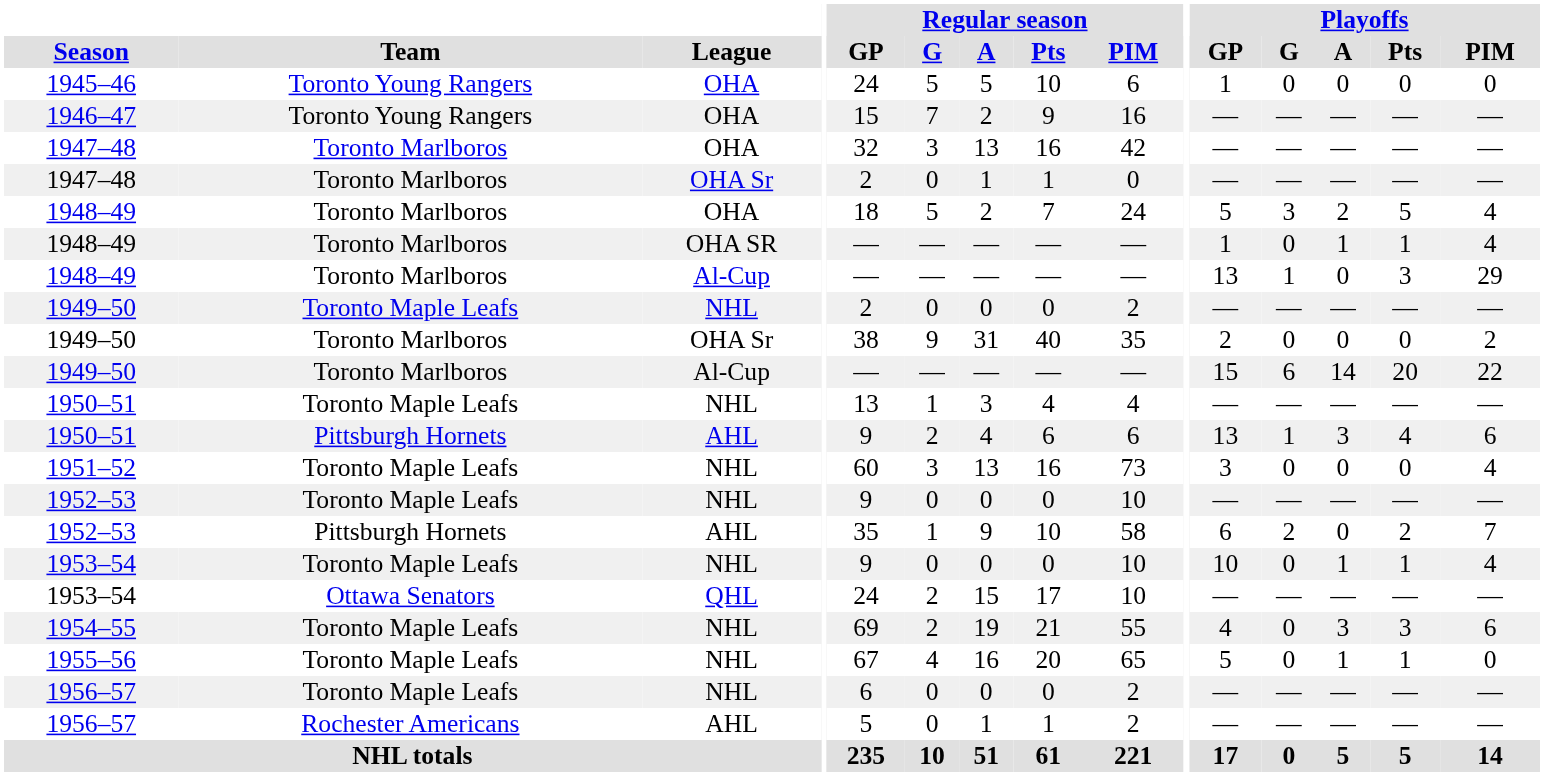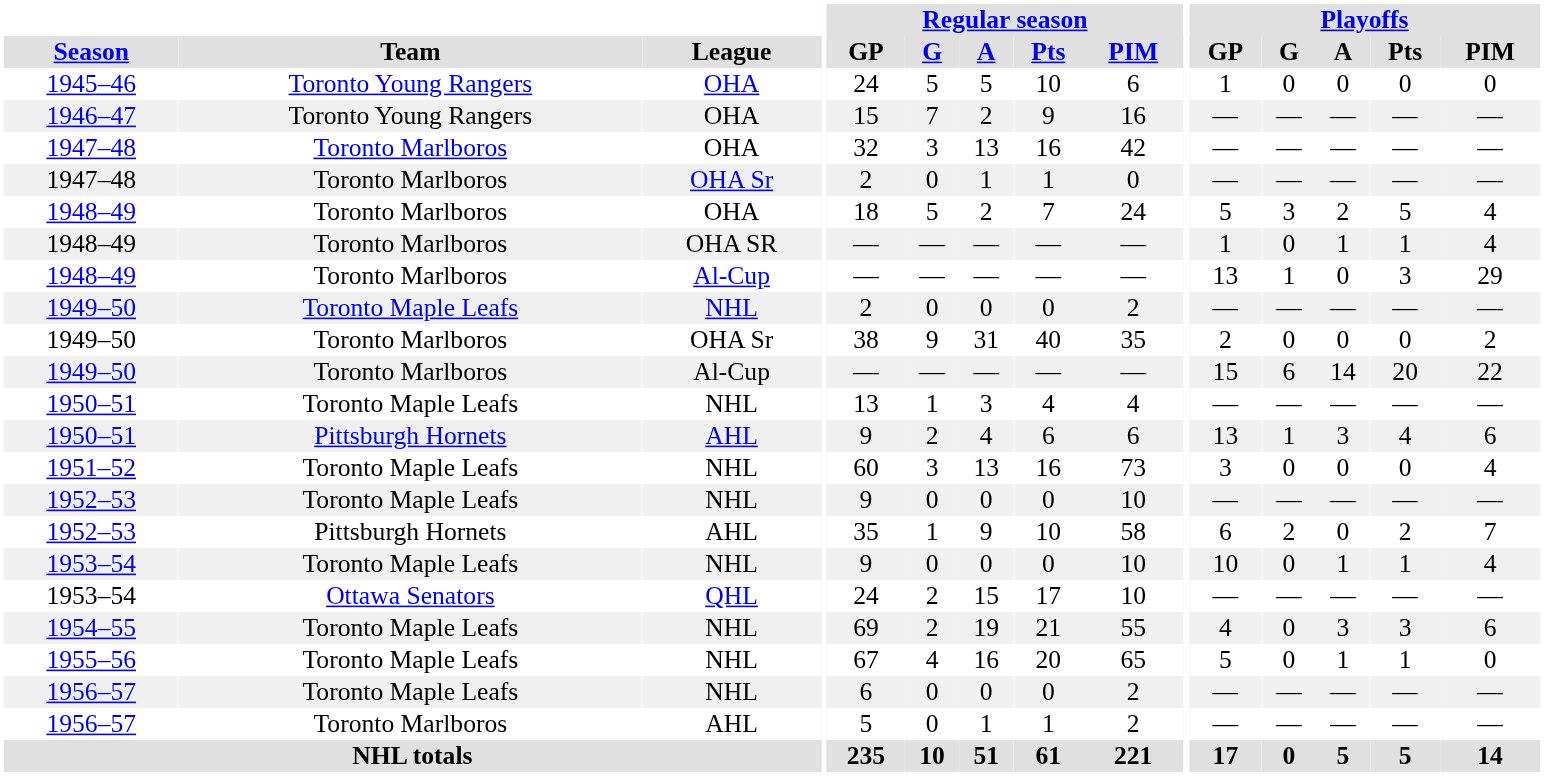 <table border="0" cellpadding="1" cellspacing="0" style="text-align:center; width:60em">
 <tr bgcolor="#e0e0e0">
 <th colspan="3" bgcolor="#ffffff"></th>
 <th rowspan="100" bgcolor="#ffffff"></th>
 <th colspan="5"><a href='#'>Regular season</a></th>
 <th rowspan="100" bgcolor="#ffffff"></th>
 <th colspan="5"><a href='#'>Playoffs</a></th>
 </tr>
 <tr bgcolor="#e0e0e0">
 <th><a href='#'>Season</a></th>
 <th>Team</th>
 <th>League</th>
 <th>GP</th>
 <th><a href='#'>G</a></th>
 <th><a href='#'>A</a></th>
 <th><a href='#'>Pts</a></th>
 <th><a href='#'>PIM</a></th>
 <th>GP</th>
 <th>G</th>
 <th>A</th>
 <th>Pts</th>
 <th>PIM</th>
 </tr>
 <tr>
 <td><a href='#'>1945–46</a></td>
 <td><a href='#'>Toronto Young Rangers</a></td>
 <td><a href='#'>OHA</a></td>
 <td>24</td>
 <td>5</td>
 <td>5</td>
 <td>10</td>
 <td>6</td>
 <td>1</td>
 <td>0</td>
 <td>0</td>
 <td>0</td>
 <td>0</td>
 </tr>
 <tr bgcolor="#f0f0f0">
 <td><a href='#'>1946–47</a></td>
 <td>Toronto Young Rangers</td>
 <td>OHA</td>
 <td>15</td>
 <td>7</td>
 <td>2</td>
 <td>9</td>
 <td>16</td>
 <td>—</td>
 <td>—</td>
 <td>—</td>
 <td>—</td>
 <td>—</td>
 </tr>
 <tr>
 <td><a href='#'>1947–48</a></td>
 <td><a href='#'>Toronto Marlboros</a></td>
 <td>OHA</td>
 <td>32</td>
 <td>3</td>
 <td>13</td>
 <td>16</td>
 <td>42</td>
 <td>—</td>
 <td>—</td>
 <td>—</td>
 <td>—</td>
 <td>—</td>
 </tr>
 <tr bgcolor="#f0f0f0">
 <td>1947–48</td>
 <td>Toronto Marlboros</td>
 <td><a href='#'>OHA Sr</a></td>
 <td>2</td>
 <td>0</td>
 <td>1</td>
 <td>1</td>
 <td>0</td>
 <td>—</td>
 <td>—</td>
 <td>—</td>
 <td>—</td>
 <td>—</td>
 </tr>
 <tr>
 <td><a href='#'>1948–49</a></td>
 <td>Toronto Marlboros</td>
 <td>OHA</td>
 <td>18</td>
 <td>5</td>
 <td>2</td>
 <td>7</td>
 <td>24</td>
 <td>5</td>
 <td>3</td>
 <td>2</td>
 <td>5</td>
 <td>4</td>
 </tr>
 <tr bgcolor="#f0f0f0">
 <td>1948–49</td>
 <td>Toronto Marlboros</td>
 <td>OHA SR</td>
 <td>—</td>
 <td>—</td>
 <td>—</td>
 <td>—</td>
 <td>—</td>
 <td>1</td>
 <td>0</td>
 <td>1</td>
 <td>1</td>
 <td>4</td>
 </tr>
 <tr>
 <td><a href='#'>1948–49</a></td>
 <td>Toronto Marlboros</td>
 <td><a href='#'>Al-Cup</a></td>
 <td>—</td>
 <td>—</td>
 <td>—</td>
 <td>—</td>
 <td>—</td>
 <td>13</td>
 <td>1</td>
 <td>0</td>
 <td>3</td>
 <td>29</td>
 </tr>
 <tr bgcolor="#f0f0f0">
 <td><a href='#'>1949–50</a></td>
 <td><a href='#'>Toronto Maple Leafs</a></td>
 <td><a href='#'>NHL</a></td>
 <td>2</td>
 <td>0</td>
 <td>0</td>
 <td>0</td>
 <td>2</td>
 <td>—</td>
 <td>—</td>
 <td>—</td>
 <td>—</td>
 <td>—</td>
 </tr>
 <tr>
 <td>1949–50</td>
 <td>Toronto Marlboros</td>
 <td>OHA Sr</td>
 <td>38</td>
 <td>9</td>
 <td>31</td>
 <td>40</td>
 <td>35</td>
 <td>2</td>
 <td>0</td>
 <td>0</td>
 <td>0</td>
 <td>2</td>
 </tr>
 <tr bgcolor="#f0f0f0">
 <td><a href='#'>1949–50</a></td>
 <td>Toronto Marlboros</td>
 <td>Al-Cup</td>
 <td>—</td>
 <td>—</td>
 <td>—</td>
 <td>—</td>
 <td>—</td>
 <td>15</td>
 <td>6</td>
 <td>14</td>
 <td>20</td>
 <td>22</td>
 </tr>
 <tr>
 <td><a href='#'>1950–51</a></td>
 <td>Toronto Maple Leafs</td>
 <td>NHL</td>
 <td>13</td>
 <td>1</td>
 <td>3</td>
 <td>4</td>
 <td>4</td>
 <td>—</td>
 <td>—</td>
 <td>—</td>
 <td>—</td>
 <td>—</td>
 </tr>
 <tr bgcolor="#f0f0f0">
 <td><a href='#'>1950–51</a></td>
 <td><a href='#'>Pittsburgh Hornets</a></td>
 <td><a href='#'>AHL</a></td>
 <td>9</td>
 <td>2</td>
 <td>4</td>
 <td>6</td>
 <td>6</td>
 <td>13</td>
 <td>1</td>
 <td>3</td>
 <td>4</td>
 <td>6</td>
 </tr>
 <tr>
 <td><a href='#'>1951–52</a></td>
 <td>Toronto Maple Leafs</td>
 <td>NHL</td>
 <td>60</td>
 <td>3</td>
 <td>13</td>
 <td>16</td>
 <td>73</td>
 <td>3</td>
 <td>0</td>
 <td>0</td>
 <td>0</td>
 <td>4</td>
 </tr>
 <tr bgcolor="#f0f0f0">
 <td><a href='#'>1952–53</a></td>
 <td>Toronto Maple Leafs</td>
 <td>NHL</td>
 <td>9</td>
 <td>0</td>
 <td>0</td>
 <td>0</td>
 <td>10</td>
 <td>—</td>
 <td>—</td>
 <td>—</td>
 <td>—</td>
 <td>—</td>
 </tr>
 <tr>
 <td><a href='#'>1952–53</a></td>
 <td>Pittsburgh Hornets</td>
 <td>AHL</td>
 <td>35</td>
 <td>1</td>
 <td>9</td>
 <td>10</td>
 <td>58</td>
 <td>6</td>
 <td>2</td>
 <td>0</td>
 <td>2</td>
 <td>7</td>
 </tr>
 <tr bgcolor="#f0f0f0">
 <td><a href='#'>1953–54</a></td>
 <td>Toronto Maple Leafs</td>
 <td>NHL</td>
 <td>9</td>
 <td>0</td>
 <td>0</td>
 <td>0</td>
 <td>10</td>
 <td>10</td>
 <td>0</td>
 <td>1</td>
 <td>1</td>
 <td>4</td>
 </tr>
 <tr>
 <td>1953–54</td>
 <td><a href='#'>Ottawa Senators</a></td>
 <td><a href='#'>QHL</a></td>
 <td>24</td>
 <td>2</td>
 <td>15</td>
 <td>17</td>
 <td>10</td>
 <td>—</td>
 <td>—</td>
 <td>—</td>
 <td>—</td>
 <td>—</td>
 </tr>
 <tr bgcolor="#f0f0f0">
 <td><a href='#'>1954–55</a></td>
 <td>Toronto Maple Leafs</td>
 <td>NHL</td>
 <td>69</td>
 <td>2</td>
 <td>19</td>
 <td>21</td>
 <td>55</td>
 <td>4</td>
 <td>0</td>
 <td>3</td>
 <td>3</td>
 <td>6</td>
 </tr>
 <tr>
 <td><a href='#'>1955–56</a></td>
 <td>Toronto Maple Leafs</td>
 <td>NHL</td>
 <td>67</td>
 <td>4</td>
 <td>16</td>
 <td>20</td>
 <td>65</td>
 <td>5</td>
 <td>0</td>
 <td>1</td>
 <td>1</td>
 <td>0</td>
 </tr>
 <tr bgcolor="#f0f0f0">
 <td><a href='#'>1956–57</a></td>
 <td>Toronto Maple Leafs</td>
 <td>NHL</td>
 <td>6</td>
 <td>0</td>
 <td>0</td>
 <td>0</td>
 <td>2</td>
 <td>—</td>
 <td>—</td>
 <td>—</td>
 <td>—</td>
 <td>—</td>
 </tr>
 <tr>
 <td><a href='#'>1956–57</a></td>
-<td><a href='#'>Rochester Americans</a></td>
+<td>Toronto Marlboros</td>
 <td>AHL</td>
 <td>5</td>
 <td>0</td>
 <td>1</td>
 <td>1</td>
 <td>2</td>
 <td>—</td>
 <td>—</td>
 <td>—</td>
 <td>—</td>
 <td>—</td>
 </tr>
 <tr bgcolor="#e0e0e0">
 <th colspan="3">NHL totals</th>
 <th>235</th>
 <th>10</th>
 <th>51</th>
 <th>61</th>
 <th>221</th>
 <th>17</th>
 <th>0</th>
 <th>5</th>
 <th>5</th>
 <th>14</th>
 </tr>
 </table>
